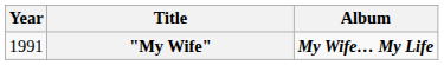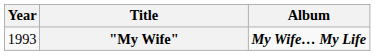 <table class="wikitable plainrowheaders" style=text-align:center;>
 <tr>
 <th scope="col">Year</th>
 <th scope="col" style="width:14em;">Title</th>
 <th scope="col">Album</th>
 </tr>
 <tr>
-<td>1991</td>
+<td>1993</td>
 <th scope="row">"My Wife"</th>
 <td align="left"><strong><em>My Wife… My Life</em></strong></td>
 </tr>
 </table>
